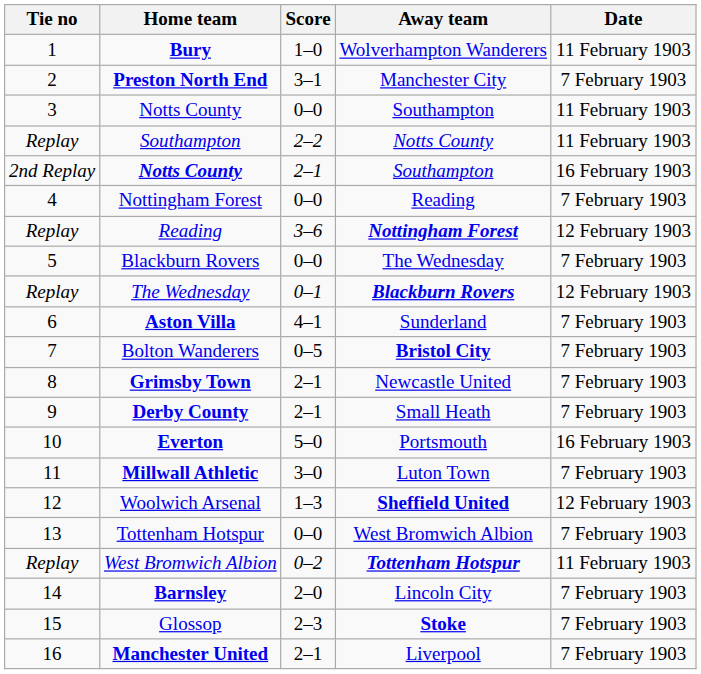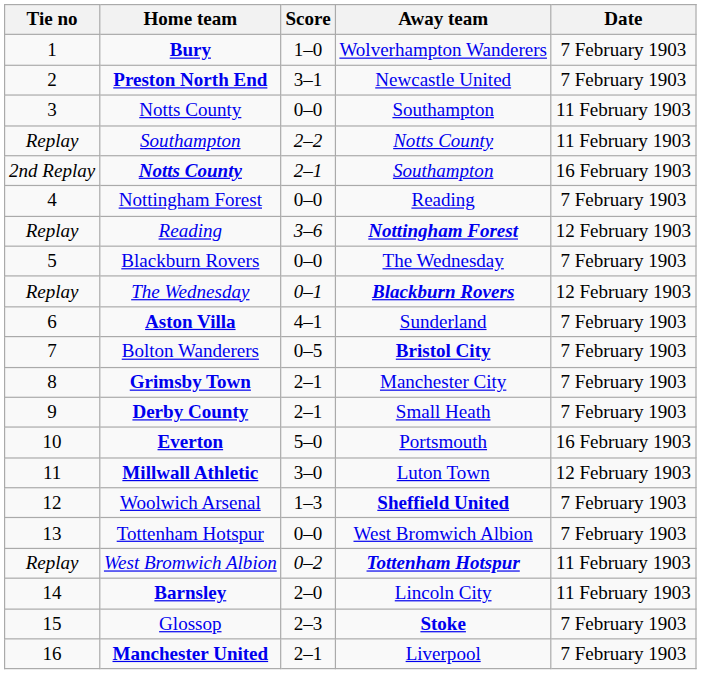 <table class="wikitable" style="text-align: center">
 <tr>
 <th>Tie no</th>
 <th>Home team</th>
 <th>Score</th>
 <th>Away team</th>
 <th>Date</th>
 </tr>
 <tr>
 <td>1</td>
 <td><strong><a href='#'>Bury</a></strong></td>
 <td>1–0</td>
 <td><a href='#'>Wolverhampton Wanderers</a></td>
-<td>11 February 1903</td>
+<td>7 February 1903</td>
 </tr>
 <tr>
 <td>2</td>
 <td><strong><a href='#'>Preston North End</a></strong></td>
 <td>3–1</td>
-<td><a href='#'>Manchester City</a></td>
+<td><a href='#'>Newcastle United</a></td>
 <td>7 February 1903</td>
 </tr>
 <tr>
 <td>3</td>
 <td><a href='#'>Notts County</a></td>
 <td>0–0</td>
 <td><a href='#'>Southampton</a></td>
 <td>11 February 1903</td>
 </tr>
 <tr>
 <td><em>Replay</em></td>
 <td><em><a href='#'>Southampton</a></em></td>
 <td><em>2–2</em></td>
 <td><em><a href='#'>Notts County</a></em></td>
 <td>11 February 1903</td>
 </tr>
 <tr>
 <td><em>2nd Replay</em></td>
 <td><strong><em><a href='#'>Notts County</a></em></strong></td>
 <td><em>2–1</em></td>
 <td><em><a href='#'>Southampton</a></em></td>
 <td>16 February 1903</td>
 </tr>
 <tr>
 <td>4</td>
 <td><a href='#'>Nottingham Forest</a></td>
 <td>0–0</td>
 <td><a href='#'>Reading</a></td>
 <td>7 February 1903</td>
 </tr>
 <tr>
 <td><em>Replay</em></td>
 <td><em><a href='#'>Reading</a></em></td>
 <td><em>3–6</em></td>
 <td><strong><em><a href='#'>Nottingham Forest</a></em></strong></td>
 <td>12 February 1903</td>
 </tr>
 <tr>
 <td>5</td>
 <td><a href='#'>Blackburn Rovers</a></td>
 <td>0–0</td>
 <td><a href='#'>The Wednesday</a></td>
 <td>7 February 1903</td>
 </tr>
 <tr>
 <td><em>Replay</em></td>
 <td><em><a href='#'>The Wednesday</a></em></td>
 <td><em>0–1</em></td>
 <td><strong><em><a href='#'>Blackburn Rovers</a></em></strong></td>
 <td>12 February 1903</td>
 </tr>
 <tr>
 <td>6</td>
 <td><strong><a href='#'>Aston Villa</a></strong></td>
 <td>4–1</td>
 <td><a href='#'>Sunderland</a></td>
 <td>7 February 1903</td>
 </tr>
 <tr>
 <td>7</td>
 <td><a href='#'>Bolton Wanderers</a></td>
 <td>0–5</td>
 <td><strong><a href='#'>Bristol City</a></strong></td>
 <td>7 February 1903</td>
 </tr>
 <tr>
 <td>8</td>
 <td><strong><a href='#'>Grimsby Town</a></strong></td>
 <td>2–1</td>
-<td><a href='#'>Newcastle United</a></td>
+<td><a href='#'>Manchester City</a></td>
 <td>7 February 1903</td>
 </tr>
 <tr>
 <td>9</td>
 <td><strong><a href='#'>Derby County</a></strong></td>
 <td>2–1</td>
 <td><a href='#'>Small Heath</a></td>
 <td>7 February 1903</td>
 </tr>
 <tr>
 <td>10</td>
 <td><strong><a href='#'>Everton</a></strong></td>
 <td>5–0</td>
 <td><a href='#'>Portsmouth</a></td>
 <td>16 February 1903</td>
 </tr>
 <tr>
 <td>11</td>
 <td><strong><a href='#'>Millwall Athletic</a></strong></td>
 <td>3–0</td>
 <td><a href='#'>Luton Town</a></td>
-<td>7 February 1903</td>
+<td>12 February 1903</td>
 </tr>
 <tr>
 <td>12</td>
 <td><a href='#'>Woolwich Arsenal</a></td>
 <td>1–3</td>
 <td><strong><a href='#'>Sheffield United</a></strong></td>
-<td>12 February 1903</td>
+<td>7 February 1903</td>
 </tr>
 <tr>
 <td>13</td>
 <td><a href='#'>Tottenham Hotspur</a></td>
 <td>0–0</td>
 <td><a href='#'>West Bromwich Albion</a></td>
 <td>7 February 1903</td>
 </tr>
 <tr>
 <td><em>Replay</em></td>
 <td><em><a href='#'>West Bromwich Albion</a></em></td>
 <td><em>0–2</em></td>
 <td><strong><em><a href='#'>Tottenham Hotspur</a></em></strong></td>
 <td>11 February 1903</td>
 </tr>
 <tr>
 <td>14</td>
 <td><strong><a href='#'>Barnsley</a></strong></td>
 <td>2–0</td>
 <td><a href='#'>Lincoln City</a></td>
-<td>7 February 1903</td>
+<td>11 February 1903</td>
 </tr>
 <tr>
 <td>15</td>
 <td><a href='#'>Glossop</a></td>
 <td>2–3</td>
 <td><strong><a href='#'>Stoke</a></strong></td>
 <td>7 February 1903</td>
 </tr>
 <tr>
 <td>16</td>
 <td><strong><a href='#'>Manchester United</a></strong></td>
 <td>2–1</td>
 <td><a href='#'>Liverpool</a></td>
 <td>7 February 1903</td>
 </tr>
 </table>
